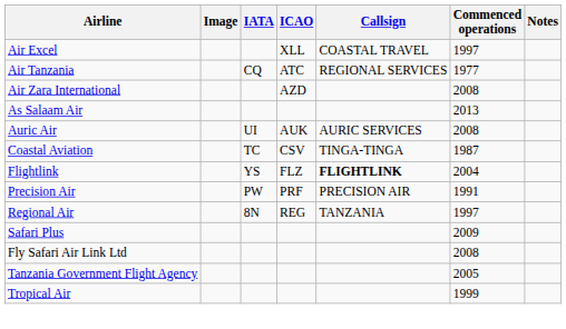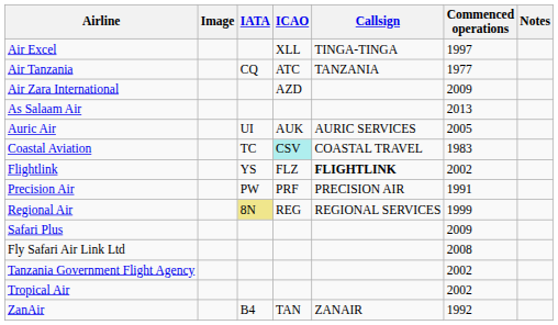 <table class="wikitable sortable">
 <tr valign="middle">
 <th>Airline</th>
 <th>Image</th>
 <th><a href='#'>IATA</a></th>
 <th><a href='#'>ICAO</a></th>
 <th><a href='#'>Callsign</a></th>
 <th>Commenced<br>operations</th>
 <th>Notes</th>
 </tr>
 <tr>
 <td><a href='#'>Air Excel</a></td>
 <td></td>
 <td></td>
 <td>XLL</td>
-<td>COASTAL TRAVEL</td>
+<td>TINGA-TINGA</td>
 <td>1997</td>
 <td></td>
 </tr>
 <tr>
 <td><a href='#'>Air Tanzania</a></td>
 <td></td>
 <td>CQ</td>
 <td>ATC</td>
-<td>REGIONAL SERVICES</td>
+<td>TANZANIA</td>
 <td>1977</td>
 <td></td>
 </tr>
 <tr>
 <td><a href='#'>Air Zara International</a></td>
 <td></td>
 <td></td>
 <td>AZD</td>
 <td></td>
-<td>2008</td>
+<td>2009</td>
 <td></td>
 </tr>
 <tr>
 <td><a href='#'>As Salaam Air</a></td>
 <td></td>
 <td></td>
 <td></td>
 <td></td>
 <td>2013</td>
 <td></td>
 </tr>
 <tr>
 <td><a href='#'>Auric Air</a></td>
 <td></td>
 <td>UI</td>
 <td>AUK</td>
 <td>AURIC SERVICES</td>
-<td>2008</td>
+<td>2005</td>
 <td></td>
 </tr>
 <tr>
 <td><a href='#'>Coastal Aviation</a></td>
 <td></td>
 <td>TC</td>
-<td>CSV</td>
-<td>TINGA-TINGA</td>
-<td>1987</td>
+<td style="background: paleturquoise;">CSV</td>
+<td>COASTAL TRAVEL</td>
+<td>1983</td>
 <td></td>
 </tr>
 <tr>
 <td><a href='#'>Flightlink</a></td>
 <td></td>
 <td>YS</td>
 <td>FLZ</td>
 <td><strong>FLIGHTLINK</strong></td>
-<td>2004</td>
+<td>2002</td>
 <td></td>
 </tr>
 <tr>
 <td><a href='#'>Precision Air</a></td>
 <td></td>
 <td>PW</td>
 <td>PRF</td>
 <td>PRECISION AIR</td>
 <td>1991</td>
 <td></td>
 </tr>
 <tr>
 <td><a href='#'>Regional Air</a></td>
 <td></td>
-<td>8N</td>
+<td style="background: khaki;">8N</td>
 <td>REG</td>
-<td>TANZANIA</td>
-<td>1997</td>
+<td>REGIONAL SERVICES</td>
+<td>1999</td>
 <td></td>
 </tr>
 <tr>
 <td><a href='#'>Safari Plus</a></td>
 <td></td>
 <td></td>
 <td></td>
 <td></td>
 <td>2009</td>
 <td></td>
 </tr>
 <tr>
 <td>Fly Safari Air Link Ltd</td>
 <td></td>
 <td></td>
 <td></td>
 <td></td>
 <td>2008</td>
 <td></td>
 </tr>
 <tr>
 <td><a href='#'>Tanzania Government Flight Agency</a></td>
 <td></td>
 <td></td>
 <td></td>
 <td></td>
-<td>2005</td>
+<td>2002</td>
 <td></td>
 </tr>
 <tr>
 <td><a href='#'>Tropical Air</a></td>
 <td></td>
 <td></td>
 <td></td>
 <td></td>
-<td>1999</td>
+<td>2002</td>
+<td></td>
+</tr>
+<tr>
+<td><a href='#'>ZanAir</a></td>
+<td></td>
+<td>B4</td>
+<td>TAN</td>
+<td>ZANAIR</td>
+<td>1992</td>
 <td></td>
 </tr>
 </table>
